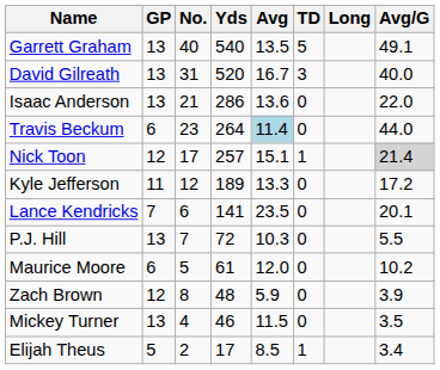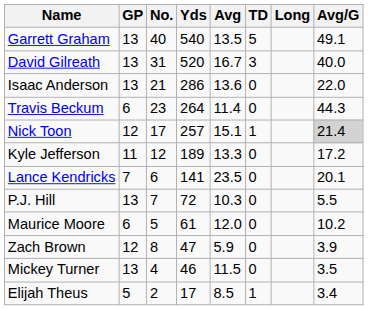 <table class="wikitable" style="white-space:nowrap;">
 <tr>
 <th>Name</th>
 <th>GP</th>
 <th>No.</th>
 <th>Yds</th>
 <th>Avg</th>
 <th>TD</th>
 <th>Long</th>
 <th>Avg/G</th>
 </tr>
 <tr>
 <td><a href='#'>Garrett Graham</a></td>
 <td>13</td>
 <td>40</td>
 <td>540</td>
 <td>13.5</td>
 <td>5</td>
 <td> </td>
 <td>49.1</td>
 </tr>
 <tr>
 <td><a href='#'>David Gilreath</a></td>
 <td>13</td>
 <td>31</td>
 <td>520</td>
 <td>16.7</td>
 <td>3</td>
 <td> </td>
 <td>40.0</td>
 </tr>
 <tr>
 <td>Isaac Anderson</td>
 <td>13</td>
 <td>21</td>
 <td>286</td>
 <td>13.6</td>
 <td>0</td>
 <td> </td>
 <td>22.0</td>
 </tr>
 <tr>
 <td><a href='#'>Travis Beckum</a></td>
 <td>6</td>
 <td>23</td>
 <td>264</td>
-<td style="background: lightblue;">11.4</td>
+<td>11.4</td>
 <td>0</td>
 <td> </td>
-<td>44.0</td>
+<td>44.3</td>
 </tr>
 <tr>
 <td><a href='#'>Nick Toon</a></td>
 <td>12</td>
 <td>17</td>
 <td>257</td>
 <td>15.1</td>
 <td>1</td>
 <td> </td>
 <td style="background: lightgrey;">21.4</td>
 </tr>
 <tr>
 <td>Kyle Jefferson</td>
 <td>11</td>
 <td>12</td>
 <td>189</td>
 <td>13.3</td>
 <td>0</td>
 <td> </td>
 <td>17.2</td>
 </tr>
 <tr>
 <td><a href='#'>Lance Kendricks</a></td>
 <td>7</td>
 <td>6</td>
 <td>141</td>
 <td>23.5</td>
 <td>0</td>
 <td> </td>
 <td>20.1</td>
 </tr>
 <tr>
 <td>P.J. Hill</td>
 <td>13</td>
 <td>7</td>
 <td>72</td>
 <td>10.3</td>
 <td>0</td>
 <td> </td>
 <td>5.5</td>
 </tr>
 <tr>
 <td>Maurice Moore</td>
 <td>6</td>
 <td>5</td>
 <td>61</td>
 <td>12.0</td>
 <td>0</td>
 <td> </td>
 <td>10.2</td>
 </tr>
 <tr>
 <td>Zach Brown</td>
 <td>12</td>
 <td>8</td>
-<td>48</td>
+<td>47</td>
 <td>5.9</td>
 <td>0</td>
 <td> </td>
 <td>3.9</td>
 </tr>
 <tr>
 <td>Mickey Turner</td>
 <td>13</td>
 <td>4</td>
 <td>46</td>
 <td>11.5</td>
 <td>0</td>
 <td> </td>
 <td>3.5</td>
 </tr>
 <tr>
 <td>Elijah Theus</td>
 <td>5</td>
 <td>2</td>
 <td>17</td>
 <td>8.5</td>
 <td>1</td>
 <td> </td>
 <td>3.4</td>
 </tr>
 </table>
